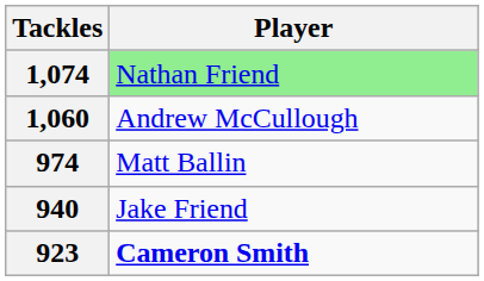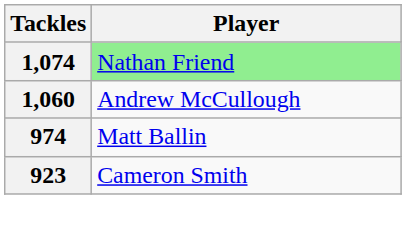 <table class="wikitable" style="text-align:left;">
 <tr>
 <th width=50>Tackles</th>
 <th width=200>Player</th>
 </tr>
 <tr>
 <th>1,074</th>
 <td style="background: lightgreen;"> <a href='#'>Nathan Friend</a></td>
 </tr>
 <tr>
 <th>1,060</th>
 <td> <a href='#'>Andrew McCullough</a></td>
 </tr>
 <tr>
 <th>974</th>
 <td> <a href='#'>Matt Ballin</a></td>
 </tr>
 <tr>
-<th>940</th>
-<td> <a href='#'>Jake Friend</a></td>
-</tr>
-<tr>
 <th>923</th>
-<td><strong> <a href='#'>Cameron Smith</a></strong></td>
+<td> <a href='#'>Cameron Smith</a></td>
 </tr>
 </table>
